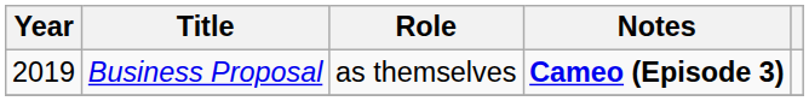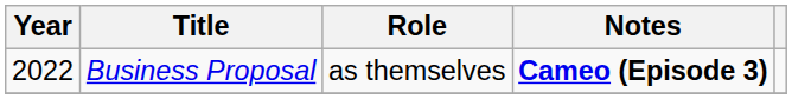 <table class="wikitable plainrowheaders">
 <tr>
 <th scope="col">Year</th>
 <th scope="col">Title</th>
 <th scope="col">Role</th>
 <th scope="col">Notes</th>
 <th scope="col"></th>
 </tr>
 <tr>
-<td>2019</td>
+<td>2022</td>
 <td><em><a href='#'>Business Proposal</a></em></td>
 <td>as themselves</td>
 <td><strong><a href='#'>Cameo</a> (Episode 3)</strong></td>
 <td></td>
 </tr>
 <tr>
 </tr>
 </table>
